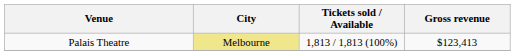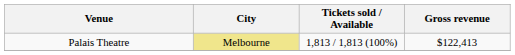 <table class="wikitable" style="text-align:center">
 <tr>
 <th style="width:275px;">Venue</th>
 <th style="width:150px;">City</th>
 <th style="width:150px;">Tickets sold / Available</th>
 <th style="width:150px;">Gross revenue</th>
 </tr>
 <tr>
 <td>Palais Theatre</td>
 <td style="background: khaki;">Melbourne</td>
 <td>1,813 / 1,813 (100%)</td>
-<td>$123,413</td>
+<td>$122,413</td>
 </tr>
 <tr>
 </tr>
 </table>
